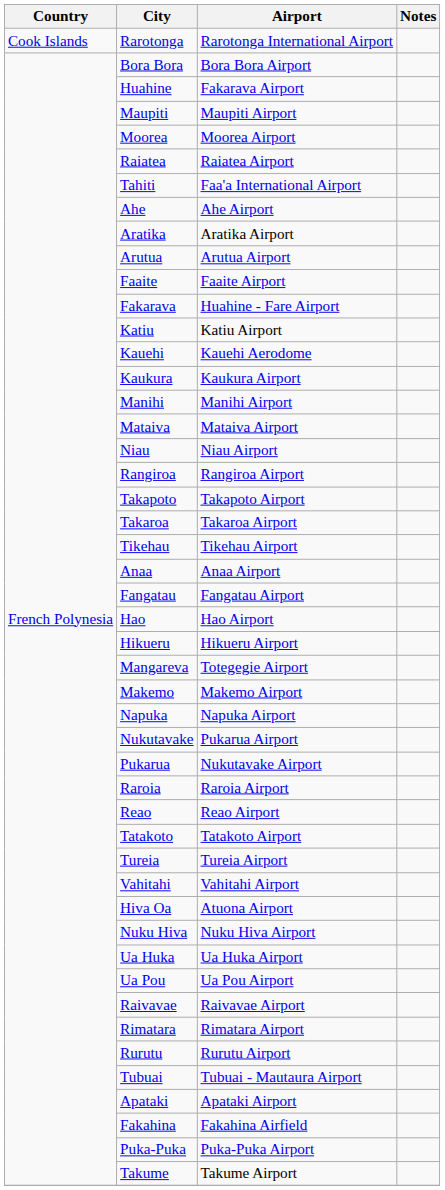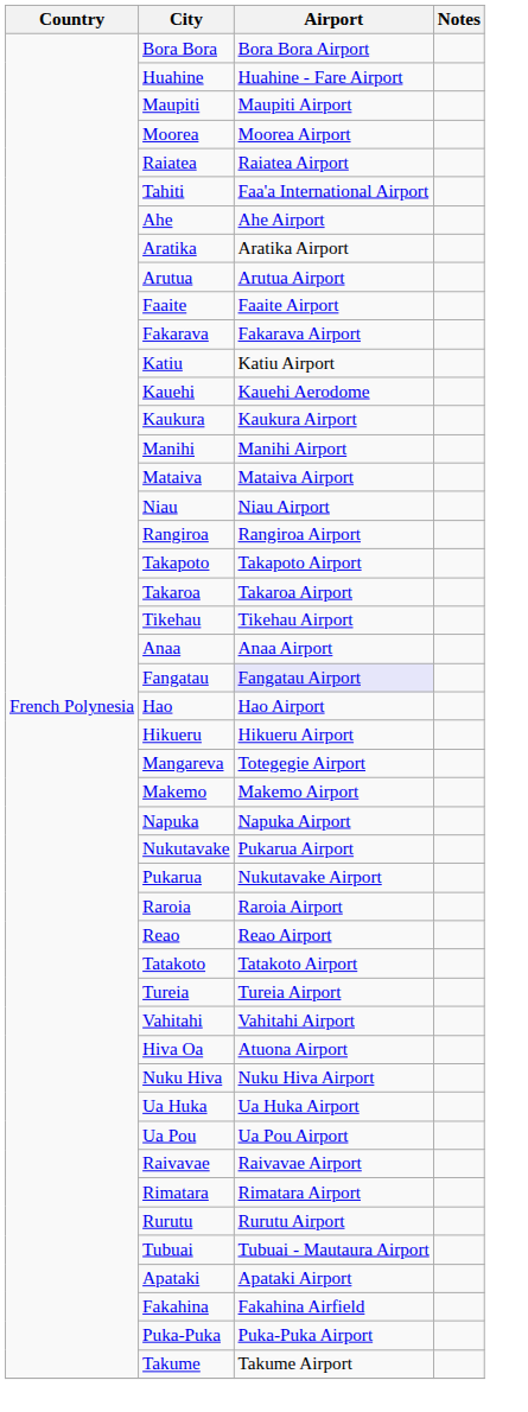 <table class="sortable wikitable">
 <tr>
 <th>Country</th>
 <th>City</th>
 <th>Airport</th>
 <th>Notes</th>
-</tr>
-<tr>
-<td><a href='#'>Cook Islands</a></td>
-<td><a href='#'>Rarotonga</a></td>
-<td><a href='#'>Rarotonga International Airport</a></td>
-<td></td>
 </tr>
 <tr>
 <td rowspan=47><a href='#'>French Polynesia</a></td>
 <td><a href='#'>Bora Bora</a></td>
 <td><a href='#'>Bora Bora Airport</a></td>
 <td></td>
 </tr>
 <tr>
 <td><a href='#'>Huahine</a></td>
-<td><a href='#'>Fakarava Airport</a></td>
+<td><a href='#'>Huahine - Fare Airport</a></td>
 <td></td>
 </tr>
 <tr>
 <td><a href='#'>Maupiti</a></td>
 <td><a href='#'>Maupiti Airport</a></td>
 <td></td>
 </tr>
 <tr>
 <td><a href='#'>Moorea</a></td>
 <td><a href='#'>Moorea Airport</a></td>
 <td></td>
 </tr>
 <tr>
 <td><a href='#'>Raiatea</a></td>
 <td><a href='#'>Raiatea Airport</a></td>
 <td></td>
 </tr>
 <tr>
 <td><a href='#'>Tahiti</a></td>
 <td><a href='#'>Faa'a International Airport</a></td>
 <td></td>
 </tr>
 <tr>
 <td><a href='#'>Ahe</a></td>
 <td><a href='#'>Ahe Airport</a></td>
 <td></td>
 </tr>
 <tr>
 <td><a href='#'>Aratika</a></td>
 <td>Aratika Airport</td>
 <td></td>
 </tr>
 <tr>
 <td><a href='#'>Arutua</a></td>
 <td><a href='#'>Arutua Airport</a></td>
 <td></td>
 </tr>
 <tr>
 <td><a href='#'>Faaite</a></td>
 <td><a href='#'>Faaite Airport</a></td>
 <td></td>
 </tr>
 <tr>
 <td><a href='#'>Fakarava</a></td>
-<td><a href='#'>Huahine - Fare Airport</a></td>
+<td><a href='#'>Fakarava Airport</a></td>
 <td></td>
 </tr>
 <tr>
 <td><a href='#'>Katiu</a></td>
 <td>Katiu Airport</td>
 <td></td>
 </tr>
 <tr>
 <td><a href='#'>Kauehi</a></td>
 <td><a href='#'>Kauehi Aerodome</a></td>
 <td></td>
 </tr>
 <tr>
 <td><a href='#'>Kaukura</a></td>
 <td><a href='#'>Kaukura Airport</a></td>
 <td></td>
 </tr>
 <tr>
 <td><a href='#'>Manihi</a></td>
 <td><a href='#'>Manihi Airport</a></td>
 <td></td>
 </tr>
 <tr>
 <td><a href='#'>Mataiva</a></td>
 <td><a href='#'>Mataiva Airport</a></td>
 <td></td>
 </tr>
 <tr>
 <td><a href='#'>Niau</a></td>
 <td><a href='#'>Niau Airport</a></td>
 <td></td>
 </tr>
 <tr>
 <td><a href='#'>Rangiroa</a></td>
 <td><a href='#'>Rangiroa Airport</a></td>
 <td></td>
 </tr>
 <tr>
 <td><a href='#'>Takapoto</a></td>
 <td><a href='#'>Takapoto Airport</a></td>
 <td></td>
 </tr>
 <tr>
 <td><a href='#'>Takaroa</a></td>
 <td><a href='#'>Takaroa Airport</a></td>
 <td></td>
 </tr>
 <tr>
 <td><a href='#'>Tikehau</a></td>
 <td><a href='#'>Tikehau Airport</a></td>
 <td></td>
 </tr>
 <tr>
 <td><a href='#'>Anaa</a></td>
 <td><a href='#'>Anaa Airport</a></td>
 <td></td>
 </tr>
 <tr>
 <td><a href='#'>Fangatau</a></td>
-<td><a href='#'>Fangatau Airport</a></td>
+<td style="background: lavender;"><a href='#'>Fangatau Airport</a></td>
 <td></td>
 </tr>
 <tr>
 <td><a href='#'>Hao</a></td>
 <td><a href='#'>Hao Airport</a></td>
 <td></td>
 </tr>
 <tr>
 <td><a href='#'>Hikueru</a></td>
 <td><a href='#'>Hikueru Airport</a></td>
 <td></td>
 </tr>
 <tr>
 <td><a href='#'>Mangareva</a></td>
 <td><a href='#'>Totegegie Airport</a></td>
 <td></td>
 </tr>
 <tr>
 <td><a href='#'>Makemo</a></td>
 <td><a href='#'>Makemo Airport</a></td>
 <td></td>
 </tr>
 <tr>
 <td><a href='#'>Napuka</a></td>
 <td><a href='#'>Napuka Airport</a></td>
 <td></td>
 </tr>
 <tr>
 <td><a href='#'>Nukutavake</a></td>
 <td><a href='#'>Pukarua Airport</a></td>
 <td></td>
 </tr>
 <tr>
 <td><a href='#'>Pukarua</a></td>
 <td><a href='#'>Nukutavake Airport</a></td>
 <td></td>
 </tr>
 <tr>
 <td><a href='#'>Raroia</a></td>
 <td><a href='#'>Raroia Airport</a></td>
 <td></td>
 </tr>
 <tr>
 <td><a href='#'>Reao</a></td>
 <td><a href='#'>Reao Airport</a></td>
 <td></td>
 </tr>
 <tr>
 <td><a href='#'>Tatakoto</a></td>
 <td><a href='#'>Tatakoto Airport</a></td>
 <td></td>
 </tr>
 <tr>
 <td><a href='#'>Tureia</a></td>
 <td><a href='#'>Tureia Airport</a></td>
 <td></td>
 </tr>
 <tr>
 <td><a href='#'>Vahitahi</a></td>
 <td><a href='#'>Vahitahi Airport</a></td>
 <td></td>
 </tr>
 <tr>
 <td><a href='#'>Hiva Oa</a></td>
 <td><a href='#'>Atuona Airport</a></td>
 <td></td>
 </tr>
 <tr>
 <td><a href='#'>Nuku Hiva</a></td>
 <td><a href='#'>Nuku Hiva Airport</a></td>
 <td></td>
 </tr>
 <tr>
 <td><a href='#'>Ua Huka</a></td>
 <td><a href='#'>Ua Huka Airport</a></td>
 <td></td>
 </tr>
 <tr>
 <td><a href='#'>Ua Pou</a></td>
 <td><a href='#'>Ua Pou Airport</a></td>
 <td></td>
 </tr>
 <tr>
 <td><a href='#'>Raivavae</a></td>
 <td><a href='#'>Raivavae Airport</a></td>
 <td></td>
 </tr>
 <tr>
 <td><a href='#'>Rimatara</a></td>
 <td><a href='#'>Rimatara Airport</a></td>
 <td></td>
 </tr>
 <tr>
 <td><a href='#'>Rurutu</a></td>
 <td><a href='#'>Rurutu Airport</a></td>
 <td></td>
 </tr>
 <tr>
 <td><a href='#'>Tubuai</a></td>
 <td><a href='#'>Tubuai - Mautaura Airport</a></td>
 <td></td>
 </tr>
 <tr>
 <td><a href='#'>Apataki</a></td>
 <td><a href='#'>Apataki Airport</a></td>
 <td></td>
 </tr>
 <tr>
 <td><a href='#'>Fakahina</a></td>
 <td><a href='#'>Fakahina Airfield</a></td>
 <td></td>
 </tr>
 <tr>
 <td><a href='#'>Puka-Puka</a></td>
 <td><a href='#'>Puka-Puka Airport</a></td>
 <td></td>
 </tr>
 <tr>
 <td><a href='#'>Takume</a></td>
 <td>Takume Airport</td>
 <td></td>
 </tr>
 <tr>
 </tr>
 </table>
